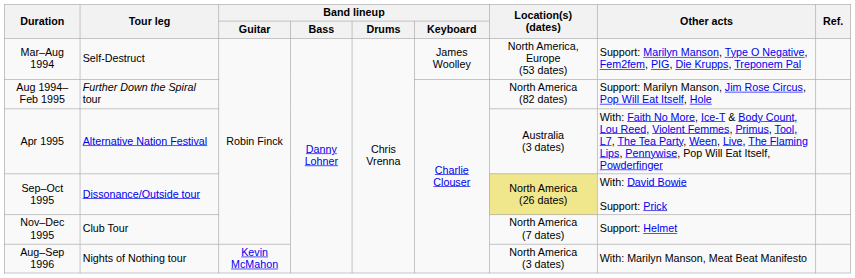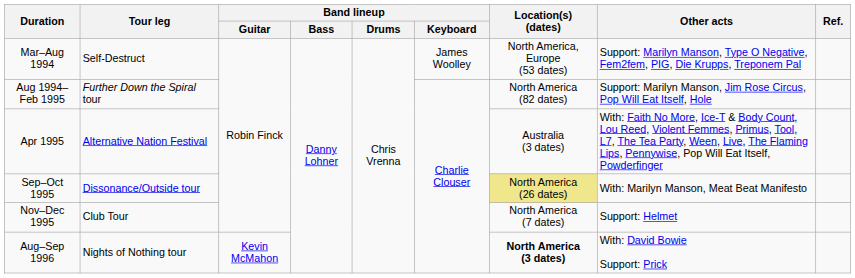 <table class="wikitable" style="width:100%">
 <tr>
 <th width="75" rowspan="2">Duration</th>
 <th width="140" rowspan="2">Tour leg</th>
 <th colspan="4">Band lineup</th>
 <th width="110" rowspan="2">Location(s)<br>(dates)</th>
 <th width="230" rowspan="2">Other acts</th>
 <th width="15" rowspan="2">Ref.</th>
 </tr>
 <tr>
 <th width="60">Guitar</th>
 <th width="60">Bass</th>
 <th width="60">Drums</th>
 <th width="60">Keyboard</th>
 </tr>
 <tr>
 <td align="center">Mar–Aug<br>1994</td>
 <td>Self-Destruct</td>
 <td rowspan="6" align="center">Robin Finck</td>
 <td rowspan="7" align="center"><a href='#'>Danny Lohner</a></td>
 <td rowspan="7" align="center">Chris Vrenna</td>
 <td rowspan="2" align="center">James Woolley</td>
 <td align="center">North America, Europe<br>(53 dates)</td>
 <td>Support: <a href='#'>Marilyn Manson</a>, <a href='#'>Type O Negative</a>, <a href='#'>Fem2fem</a>, <a href='#'>PIG</a>, <a href='#'>Die Krupps</a>, <a href='#'>Treponem Pal</a></td>
 <td align="center"><br></td>
 </tr>
 <tr>
 <td rowspan="2" align="center">Aug 1994–<br>Feb 1995</td>
 <td rowspan="2"><em>Further Down the Spiral</em> tour</td>
 <td rowspan="2" align="center">North America<br>(82 dates)</td>
 <td rowspan="2">Support: Marilyn Manson, <a href='#'>Jim Rose Circus</a>, <a href='#'>Pop Will Eat Itself</a>, <a href='#'>Hole</a></td>
 <td rowspan="2" align="center"></td>
 </tr>
 <tr>
 <td rowspan="5" align="center"><a href='#'>Charlie Clouser</a></td>
 </tr>
 <tr>
 <td align="center">Apr 1995</td>
 <td><a href='#'>Alternative Nation Festival</a></td>
 <td align="center">Australia<br>(3 dates)</td>
 <td>With: <a href='#'>Faith No More</a>, <a href='#'>Ice-T</a> & <a href='#'>Body Count</a>, <a href='#'>Lou Reed</a>, <a href='#'>Violent Femmes</a>, <a href='#'>Primus</a>, <a href='#'>Tool</a>, <a href='#'>L7</a>, <a href='#'>The Tea Party</a>, <a href='#'>Ween</a>, <a href='#'>Live</a>, <a href='#'>The Flaming Lips</a>, <a href='#'>Pennywise</a>, Pop Will Eat Itself, <a href='#'>Powderfinger</a></td>
 <td align="center"></td>
 </tr>
 <tr>
 <td align="center">Sep–Oct<br>1995</td>
 <td><a href='#'>Dissonance/Outside tour</a></td>
 <td align="center" style="background: khaki;">North America<br>(26 dates)</td>
-<td>With: <a href='#'>David Bowie</a><br><br>Support: <a href='#'>Prick</a></td>
+<td>With: Marilyn Manson, Meat Beat Manifesto</td>
 <td align="center"></td>
 </tr>
 <tr>
 <td align="center">Nov–Dec<br>1995</td>
 <td>Club Tour</td>
 <td align="center">North America<br>(7 dates)</td>
 <td>Support: <a href='#'>Helmet</a></td>
 <td align="center"></td>
 </tr>
 <tr>
 <td align="center">Aug–Sep<br>1996</td>
 <td>Nights of Nothing tour</td>
 <td align="center"><a href='#'>Kevin McMahon</a></td>
-<td align="center">North America<br>(3 dates)</td>
-<td>With: Marilyn Manson, Meat Beat Manifesto</td>
+<td align="center"><strong>North America<br>(3 dates)</strong></td>
+<td>With: <a href='#'>David Bowie</a><br><br>Support: <a href='#'>Prick</a></td>
 <td align="center"><br></td>
 </tr>
 </table>
